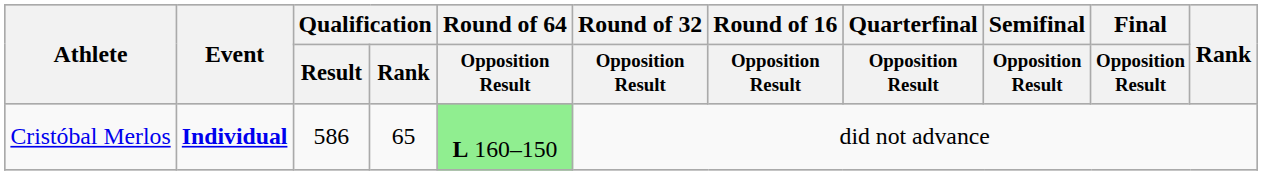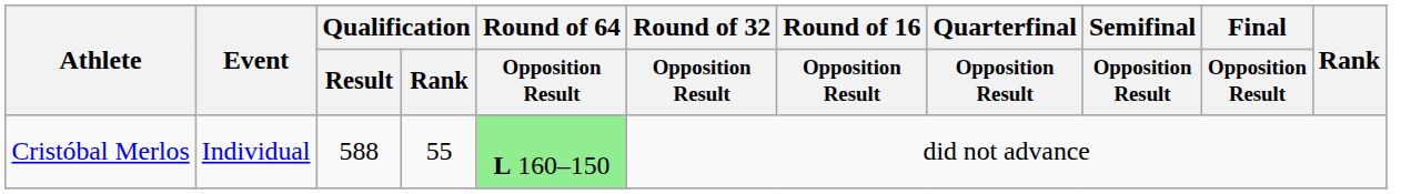 <table class="wikitable" style="font-size:90%; text-align: center">
 <tr>
 <th rowspan="2">Athlete</th>
 <th rowspan="2">Event</th>
 <th colspan="2">Qualification</th>
 <th>Round of 64</th>
 <th>Round of 32</th>
 <th>Round of 16</th>
 <th>Quarterfinal</th>
 <th>Semifinal</th>
 <th>Final</th>
 <th rowspan="2">Rank</th>
 </tr>
 <tr style="font-size:95%">
 <th>Result</th>
 <th>Rank</th>
 <th style="line-height:1em"><small>Opposition<br>Result</small></th>
 <th style="line-height:1em"><small>Opposition<br>Result</small></th>
 <th style="line-height:1em"><small>Opposition<br>Result</small></th>
 <th style="line-height:1em"><small>Opposition<br>Result</small></th>
 <th style="line-height:1em"><small>Opposition<br>Result</small></th>
 <th style="line-height:1em"><small>Opposition<br>Result</small></th>
 </tr>
 <tr align=center>
 <td align=left><a href='#'>Cristóbal Merlos</a></td>
-<td align=left><strong><a href='#'>Individual</a></strong></td>
-<td>586</td>
-<td>65</td>
+<td align=left><a href='#'>Individual</a></td>
+<td>588</td>
+<td>55</td>
 <td style="background: lightgreen;"><br><strong>L</strong> 160–150</td>
 <td colspan=6>did not advance</td>
 </tr>
 </table>
